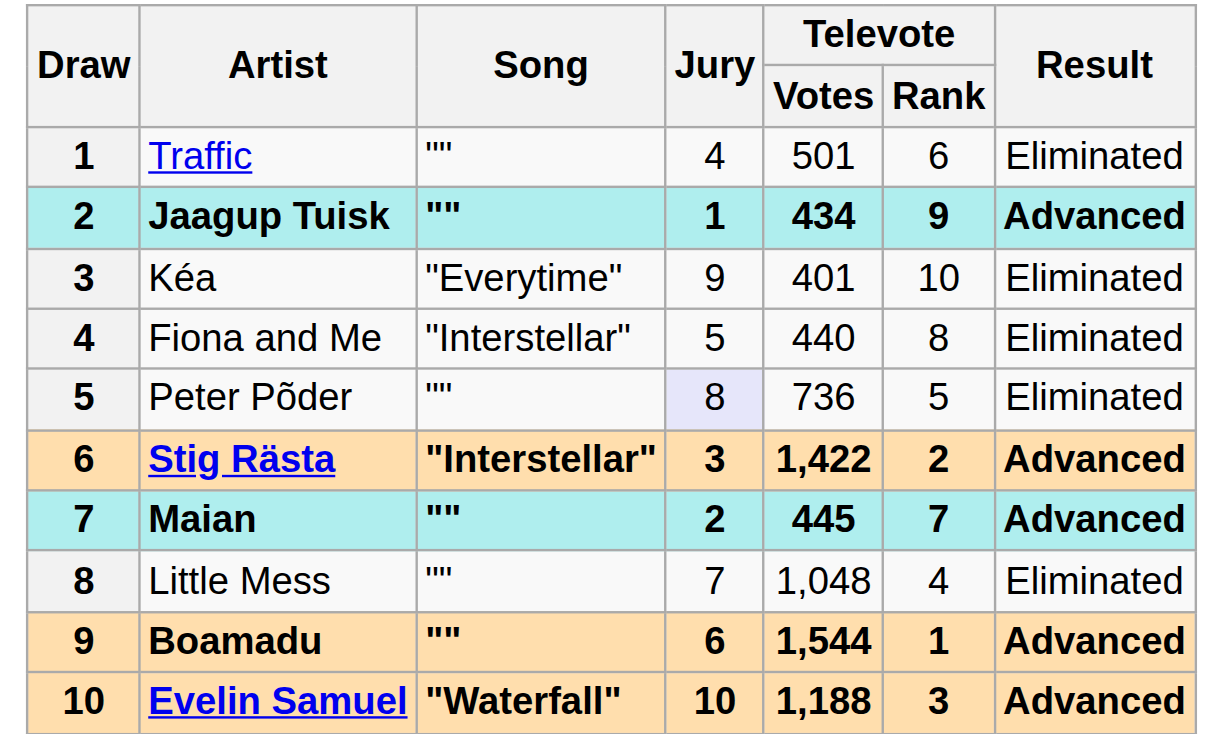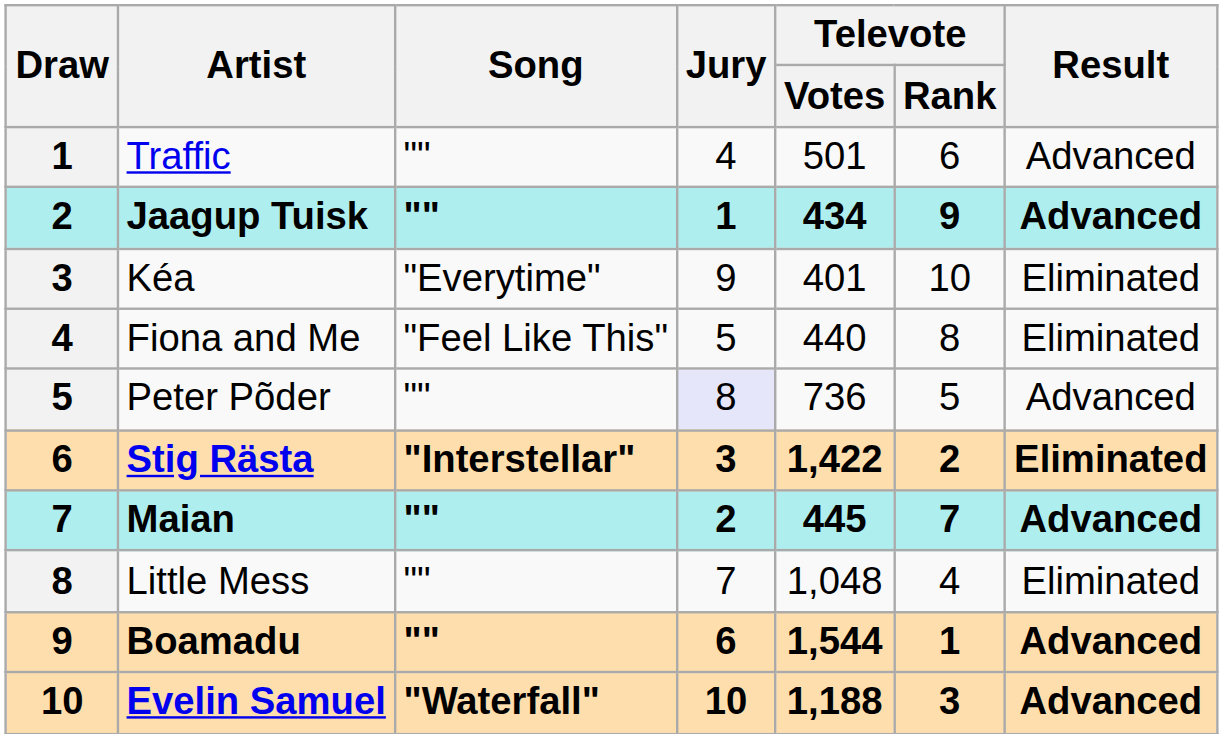 <table class="sortable wikitable plainrowheaders" style="margin: 1em auto 1em auto; text-align:center;">
 <tr>
 <th scope="col" rowspan="2">Draw</th>
 <th scope="col" rowspan="2">Artist</th>
 <th scope="col" rowspan="2">Song</th>
 <th scope="col" rowspan="2">Jury</th>
 <th scope="col" colspan="2">Televote</th>
 <th scope="col" rowspan="2">Result</th>
 </tr>
 <tr>
 <th>Votes</th>
 <th>Rank</th>
 </tr>
 <tr>
 <th scope="row" style="text-align:center;">1</th>
 <td align="left"><a href='#'>Traffic</a></td>
 <td align="left">""</td>
 <td>4</td>
 <td>501</td>
 <td>6</td>
-<td>Eliminated</td>
+<td>Advanced</td>
 </tr>
 <tr style="font-weight:bold; background:paleturquoise;">
 <th scope="row" style="text-align:center; font-weight:bold; background:paleturquoise;">2</th>
 <td align="left">Jaagup Tuisk</td>
 <td align="left">""</td>
 <td>1</td>
 <td>434</td>
 <td>9</td>
 <td>Advanced</td>
 </tr>
 <tr>
 <th scope="row" style="text-align:center;">3</th>
 <td align="left">Kéa</td>
 <td align="left">"Everytime"</td>
 <td>9</td>
 <td>401</td>
 <td>10</td>
 <td>Eliminated</td>
 </tr>
 <tr>
 <th scope="row" style="text-align:center;">4</th>
 <td align="left">Fiona and Me</td>
-<td align="left">"Interstellar"</td>
+<td align="left">"Feel Like This"</td>
 <td>5</td>
 <td>440</td>
 <td>8</td>
 <td>Eliminated</td>
 </tr>
 <tr>
 <th scope="row" style="text-align:center;">5</th>
 <td align="left">Peter Põder</td>
 <td align="left">""</td>
 <td style="background: lavender;">8</td>
 <td>736</td>
 <td>5</td>
-<td>Eliminated</td>
+<td>Advanced</td>
 </tr>
 <tr style="font-weight:bold; background:navajowhite;">
 <th scope="row" style="text-align:center; font-weight:bold; background:navajowhite;">6</th>
 <td align="left"><a href='#'>Stig Rästa</a></td>
 <td align="left">"Interstellar"</td>
 <td>3</td>
 <td>1,422</td>
 <td>2</td>
-<td>Advanced</td>
+<td>Eliminated</td>
 </tr>
 <tr style="font-weight:bold; background:paleturquoise;">
 <th scope="row" style="text-align:center; font-weight:bold; background:paleturquoise;">7</th>
 <td align="left">Maian</td>
 <td align="left">""</td>
 <td>2</td>
 <td>445</td>
 <td>7</td>
 <td>Advanced</td>
 </tr>
 <tr>
 <th scope="row" style="text-align:center;">8</th>
 <td align="left">Little Mess</td>
 <td align="left">""</td>
 <td>7</td>
 <td>1,048</td>
 <td>4</td>
 <td>Eliminated</td>
 </tr>
 <tr style="font-weight:bold; background:navajowhite;">
 <th scope="row" style="text-align:center; font-weight:bold; background:navajowhite;">9</th>
 <td align="left">Boamadu</td>
 <td align="left">""</td>
 <td>6</td>
 <td>1,544</td>
 <td>1</td>
 <td>Advanced</td>
 </tr>
 <tr style="font-weight:bold; background:navajowhite;">
 <th scope="row" style="text-align:center; font-weight:bold; background:navajowhite;">10</th>
 <td align="left"><a href='#'>Evelin Samuel</a></td>
 <td align="left">"Waterfall"</td>
 <td>10</td>
 <td>1,188</td>
 <td>3</td>
 <td>Advanced</td>
 </tr>
 </table>
